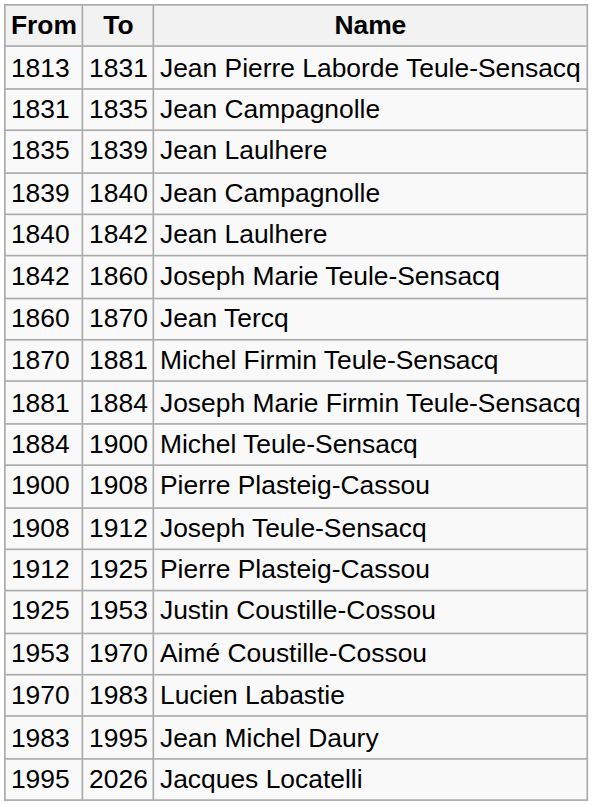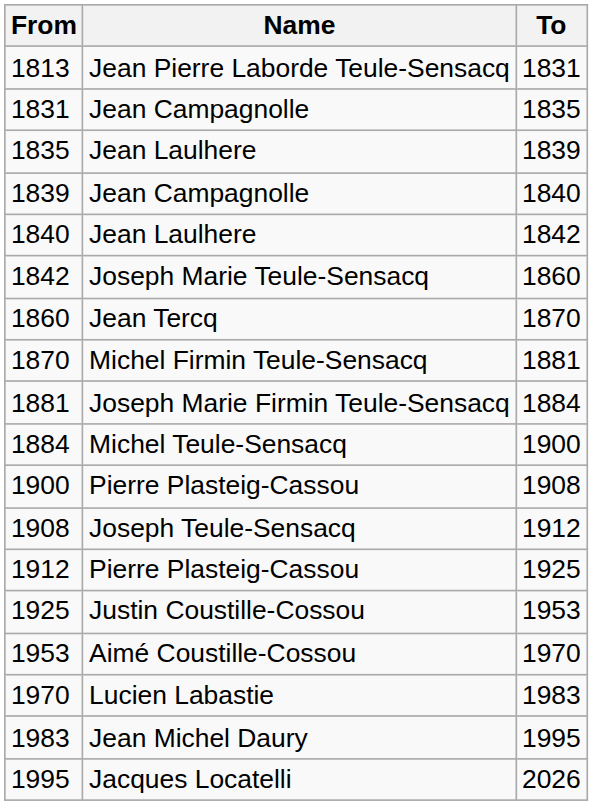 <table class="wikitable">
 <tr>
 <th>From</th>
+<th>Name</th>
 <th>To</th>
-<th>Name</th>
 </tr>
 <tr>
 <td>1813</td>
+<td>Jean Pierre Laborde Teule-Sensacq</td>
 <td>1831</td>
-<td>Jean Pierre Laborde Teule-Sensacq</td>
 </tr>
 <tr>
 <td>1831</td>
+<td>Jean Campagnolle</td>
 <td>1835</td>
-<td>Jean Campagnolle</td>
 </tr>
 <tr>
 <td>1835</td>
+<td>Jean Laulhere</td>
 <td>1839</td>
-<td>Jean Laulhere</td>
 </tr>
 <tr>
 <td>1839</td>
+<td>Jean Campagnolle</td>
 <td>1840</td>
-<td>Jean Campagnolle</td>
 </tr>
 <tr>
 <td>1840</td>
+<td>Jean Laulhere</td>
 <td>1842</td>
-<td>Jean Laulhere</td>
 </tr>
 <tr>
 <td>1842</td>
+<td>Joseph Marie Teule-Sensacq</td>
 <td>1860</td>
-<td>Joseph Marie Teule-Sensacq</td>
 </tr>
 <tr>
 <td>1860</td>
+<td>Jean Tercq</td>
 <td>1870</td>
-<td>Jean Tercq</td>
 </tr>
 <tr>
 <td>1870</td>
+<td>Michel Firmin Teule-Sensacq</td>
 <td>1881</td>
-<td>Michel Firmin Teule-Sensacq</td>
 </tr>
 <tr>
 <td>1881</td>
+<td>Joseph Marie Firmin Teule-Sensacq</td>
 <td>1884</td>
-<td>Joseph Marie Firmin Teule-Sensacq</td>
 </tr>
 <tr>
 <td>1884</td>
+<td>Michel Teule-Sensacq</td>
 <td>1900</td>
-<td>Michel Teule-Sensacq</td>
 </tr>
 <tr>
 <td>1900</td>
+<td>Pierre Plasteig-Cassou</td>
 <td>1908</td>
-<td>Pierre Plasteig-Cassou</td>
 </tr>
 <tr>
 <td>1908</td>
+<td>Joseph Teule-Sensacq</td>
 <td>1912</td>
-<td>Joseph Teule-Sensacq</td>
 </tr>
 <tr>
 <td>1912</td>
+<td>Pierre Plasteig-Cassou</td>
 <td>1925</td>
-<td>Pierre Plasteig-Cassou</td>
 </tr>
 <tr>
 <td>1925</td>
+<td>Justin Coustille-Cossou</td>
 <td>1953</td>
-<td>Justin Coustille-Cossou</td>
 </tr>
 <tr>
 <td>1953</td>
+<td>Aimé Coustille-Cossou</td>
 <td>1970</td>
-<td>Aimé Coustille-Cossou</td>
 </tr>
 <tr>
 <td>1970</td>
+<td>Lucien Labastie</td>
 <td>1983</td>
-<td>Lucien Labastie</td>
 </tr>
 <tr>
 <td>1983</td>
+<td>Jean Michel Daury</td>
 <td>1995</td>
-<td>Jean Michel Daury</td>
 </tr>
 <tr>
 <td>1995</td>
+<td>Jacques Locatelli</td>
 <td>2026</td>
-<td>Jacques Locatelli</td>
 </tr>
 </table>
